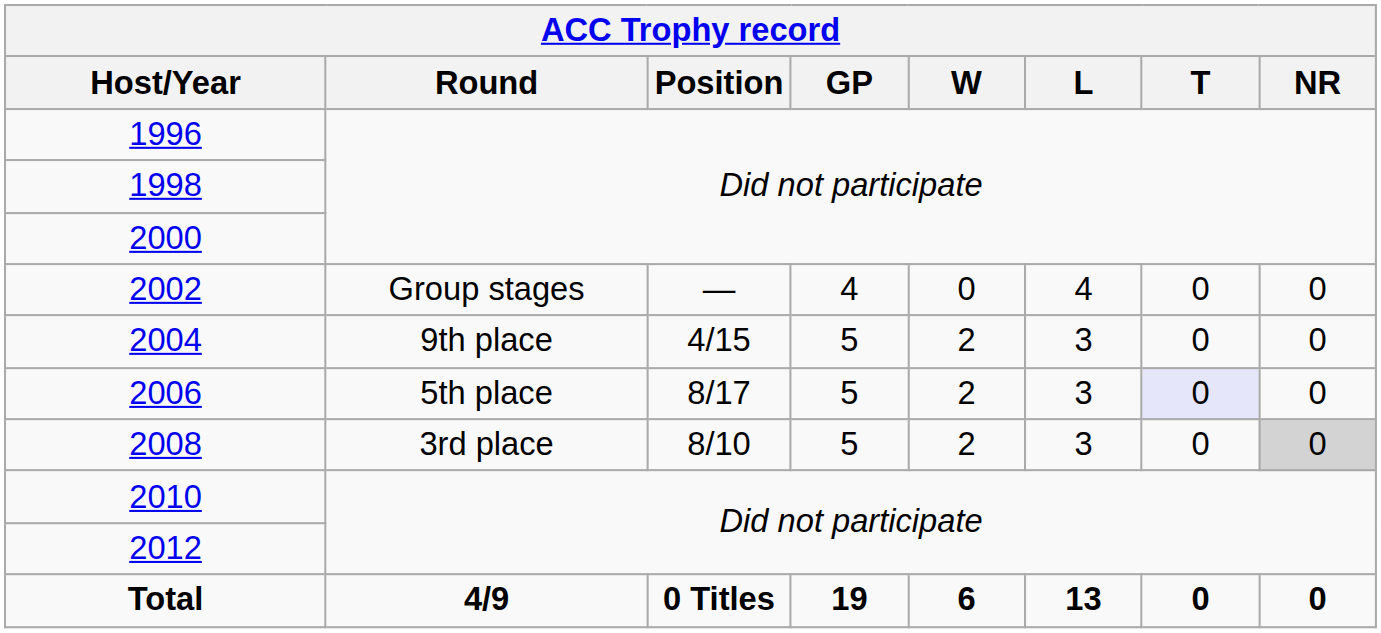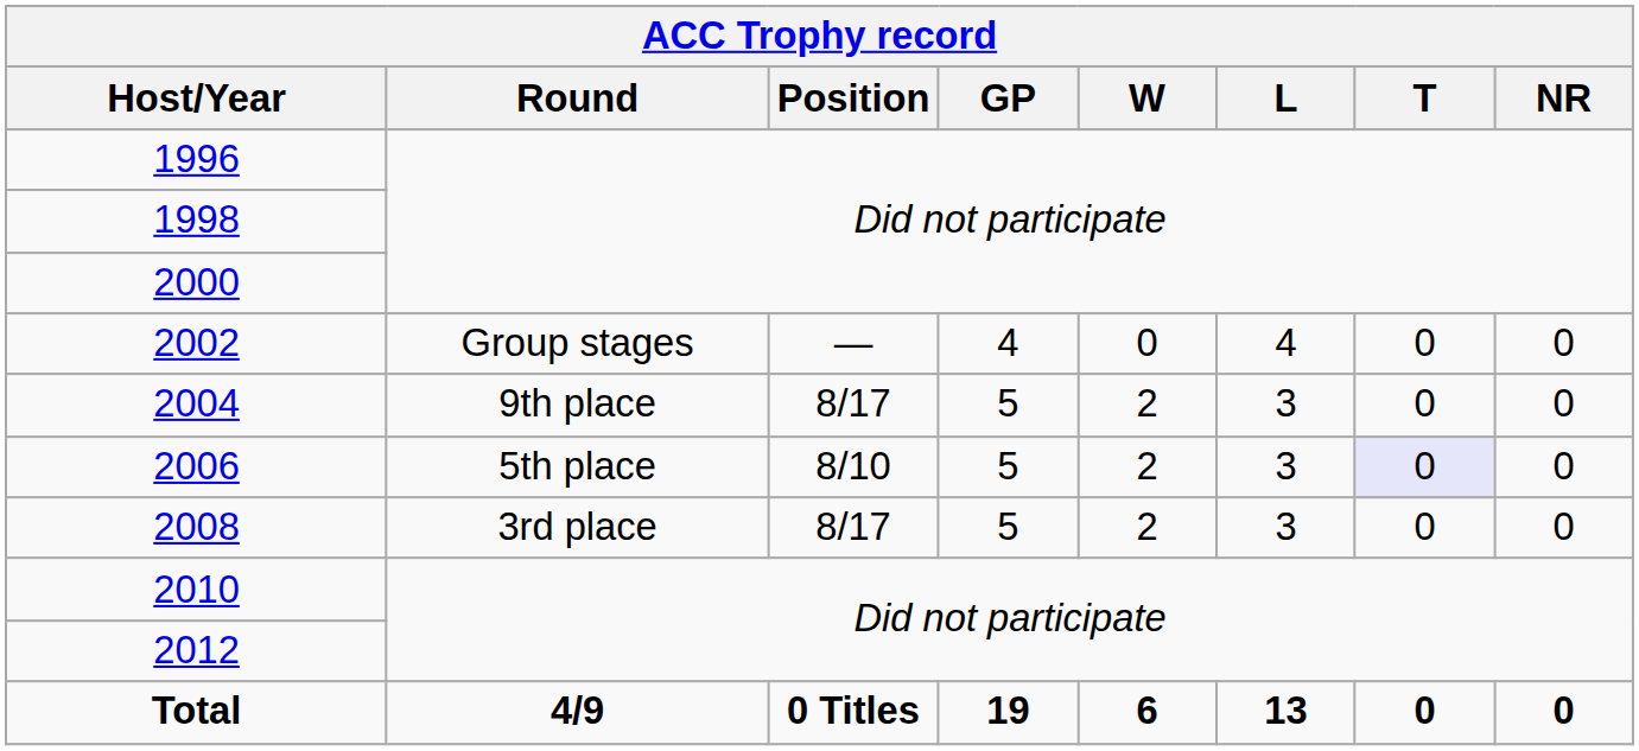 <table class="wikitable" style="text-align: center;">
 <tr>
 <th colspan=8><a href='#'>ACC Trophy record</a></th>
 </tr>
 <tr>
 <th width=150>Host/Year</th>
 <th width=150>Round</th>
 <th width=50>Position</th>
 <th width=50>GP</th>
 <th width=50>W</th>
 <th width=50>L</th>
 <th width=50>T</th>
 <th width=50>NR</th>
 </tr>
 <tr>
 <td> <a href='#'>1996</a></td>
 <td colspan="7" rowspan="3"><em>Did not participate</em></td>
 </tr>
 <tr>
 <td> <a href='#'>1998</a></td>
 </tr>
 <tr>
 <td> <a href='#'>2000</a></td>
 </tr>
 <tr>
 <td> <a href='#'>2002</a></td>
 <td>Group stages</td>
 <td>—</td>
 <td>4</td>
 <td>0</td>
 <td>4</td>
 <td>0</td>
 <td>0</td>
 </tr>
 <tr>
 <td> <a href='#'>2004</a></td>
 <td>9th place</td>
-<td>4/15</td>
+<td>8/17</td>
 <td>5</td>
 <td>2</td>
 <td>3</td>
 <td>0</td>
 <td>0</td>
 </tr>
 <tr>
 <td> <a href='#'>2006</a></td>
 <td>5th place</td>
-<td>8/17</td>
+<td>8/10</td>
 <td>5</td>
 <td>2</td>
 <td>3</td>
 <td style="background: lavender;">0</td>
 <td>0</td>
 </tr>
 <tr>
 <td> <a href='#'>2008</a></td>
 <td>3rd place</td>
-<td>8/10</td>
+<td>8/17</td>
 <td>5</td>
 <td>2</td>
 <td>3</td>
 <td>0</td>
-<td style="background: lightgrey;">0</td>
+<td>0</td>
 </tr>
 <tr>
 <td> <a href='#'>2010</a></td>
 <td colspan="7" rowspan="2"><em>Did not participate</em></td>
 </tr>
 <tr>
 <td> <a href='#'>2012</a></td>
 </tr>
 <tr>
 <td><strong>Total</strong></td>
 <td><strong>4/9</strong></td>
 <td><strong>0 Titles</strong></td>
 <td><strong>19</strong></td>
 <td><strong>6</strong></td>
 <td><strong>13</strong></td>
 <td><strong>0</strong></td>
 <td><strong>0</strong></td>
 </tr>
 </table>
